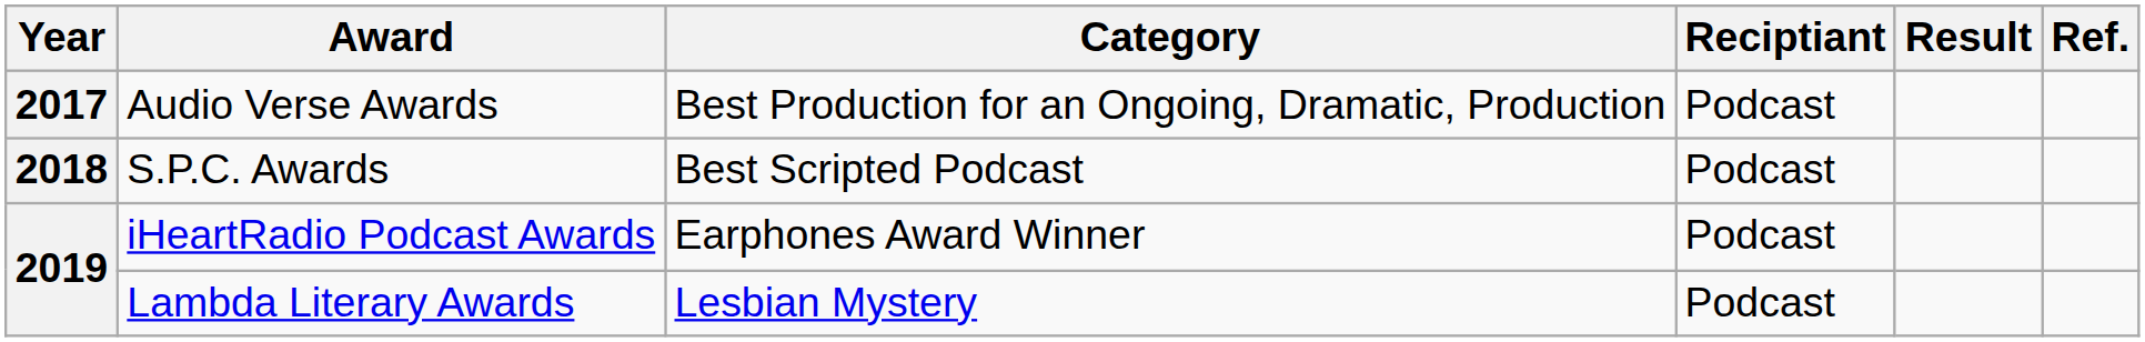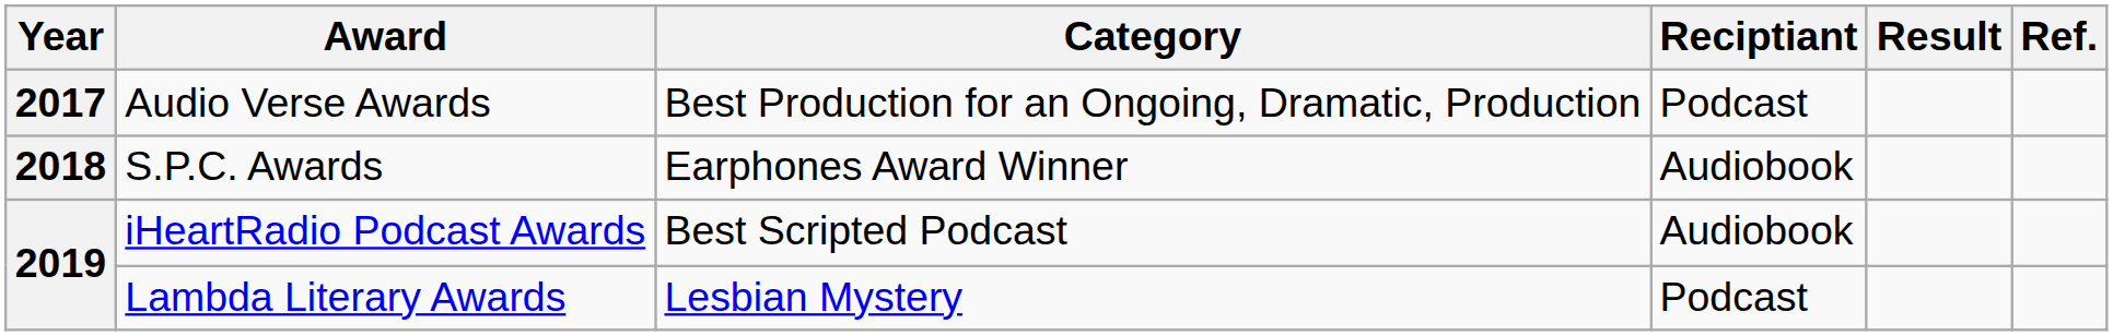 <table class="wikitable sortable">
 <tr>
 <th>Year</th>
 <th>Award</th>
 <th>Category</th>
 <th>Reciptiant</th>
 <th>Result</th>
 <th>Ref.</th>
 </tr>
 <tr>
 <th>2017</th>
 <td>Audio Verse Awards</td>
 <td>Best Production for an Ongoing, Dramatic, Production</td>
 <td>Podcast</td>
 <td></td>
 <td></td>
 </tr>
 <tr>
 <th>2018</th>
 <td>S.P.C. Awards</td>
-<td>Best Scripted Podcast</td>
-<td>Podcast</td>
+<td>Earphones Award Winner</td>
+<td>Audiobook</td>
 <td></td>
 <td></td>
 </tr>
 <tr>
 <th rowspan="2">2019</th>
 <td><a href='#'>iHeartRadio Podcast Awards</a></td>
-<td>Earphones Award Winner</td>
-<td>Podcast</td>
+<td>Best Scripted Podcast</td>
+<td>Audiobook</td>
 <td></td>
 <td></td>
 </tr>
 <tr>
 <td><a href='#'>Lambda Literary Awards</a></td>
 <td><a href='#'>Lesbian Mystery</a></td>
 <td>Podcast</td>
 <td></td>
 <td></td>
 </tr>
 </table>
